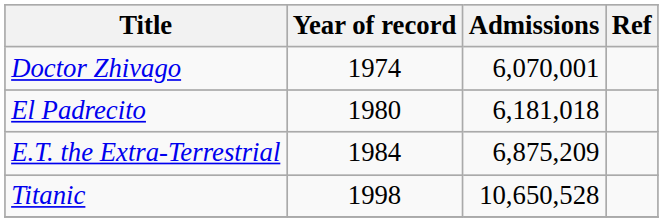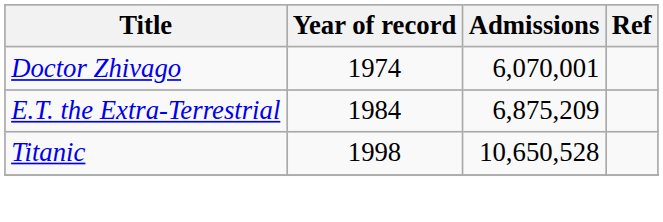 <table class="wikitable" style="margin:1em auto;">
 <tr>
 <th>Title</th>
 <th>Year of record</th>
 <th>Admissions</th>
 <th>Ref</th>
 </tr>
 <tr>
 <td><em><a href='#'>Doctor Zhivago</a></em></td>
 <td align = "center">1974</td>
 <td align = "right">6,070,001</td>
-<td></td>
-</tr>
-<tr>
-<td><em><a href='#'>El Padrecito</a></em></td>
-<td align = "center">1980</td>
-<td align = "right">6,181,018</td>
 <td></td>
 </tr>
 <tr>
 <td><em><a href='#'>E.T. the Extra-Terrestrial</a></em></td>
 <td align = "center">1984</td>
 <td align = "right">6,875,209</td>
 <td></td>
 </tr>
 <tr>
 <td><em><a href='#'>Titanic</a></em></td>
 <td align = "center">1998</td>
 <td align = "right">10,650,528</td>
 <td></td>
 </tr>
 <tr>
 </tr>
 </table>
